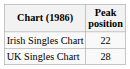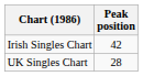 <table class="wikitable sortable">
 <tr>
 <th>Chart (1986)</th>
 <th>Peak<br>position</th>
 </tr>
 <tr>
 <td>Irish Singles Chart</td>
-<td style="text-align:center;">22</td>
+<td style="text-align:center;">42</td>
 </tr>
 <tr>
 <td>UK Singles Chart</td>
 <td style="text-align:center;">28</td>
 </tr>
 </table>
